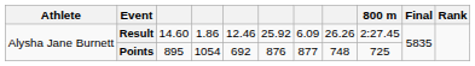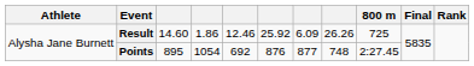 <table class="wikitable" style="font-size:90%;">
 <tr>
 <th>Athlete</th>
 <th>Event</th>
 <th></th>
 <th></th>
 <th></th>
 <th></th>
 <th></th>
 <th></th>
 <th>800 m</th>
 <th>Final</th>
 <th>Rank</th>
 </tr>
 <tr align=center>
 <td rowspan="2" style="text-align:left;">Alysha Jane Burnett</td>
 <th style="font-size:95%">Result</th>
 <td>14.60</td>
 <td>1.86</td>
 <td>12.46</td>
 <td>25.92</td>
 <td>6.09</td>
 <td>26.26</td>
-<td>2:27.45</td>
+<td>725</td>
 <td rowspan=2>5835</td>
 <td rowspan=2></td>
 </tr>
 <tr align=center>
 <th style="font-size:95%">Points</th>
 <td>895</td>
 <td>1054</td>
 <td>692</td>
 <td>876</td>
 <td>877</td>
 <td>748</td>
-<td>725</td>
+<td>2:27.45</td>
 </tr>
 </table>
